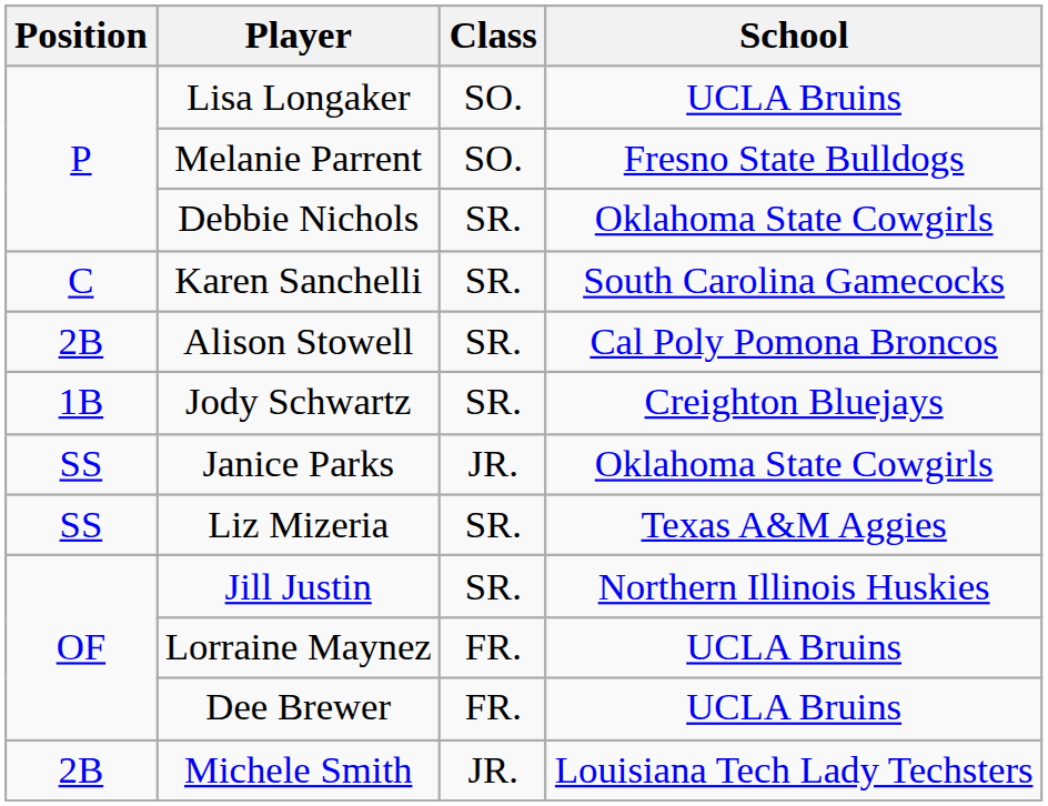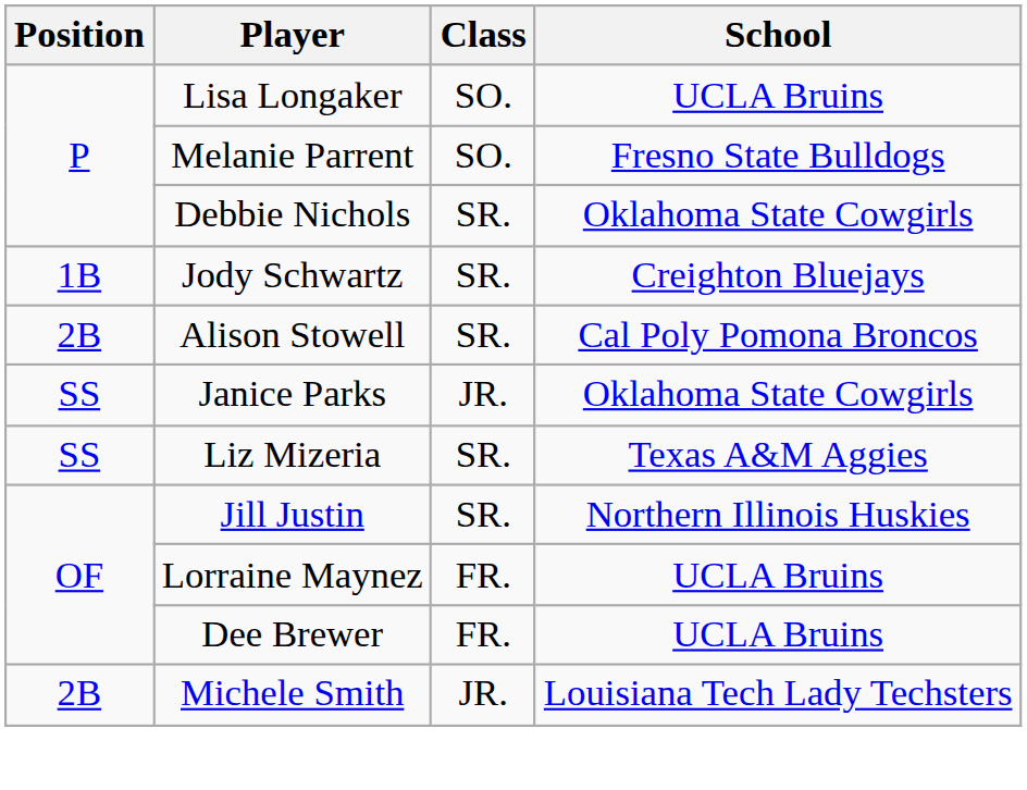 <table class="wikitable">
 <tr>
 <th>Position</th>
 <th>Player</th>
 <th>Class</th>
 <th>School</th>
 </tr>
 <tr align=center>
 <td rowspan=3><a href='#'>P</a></td>
 <td>Lisa Longaker</td>
 <td>SO.</td>
 <td><a href='#'>UCLA Bruins</a></td>
 </tr>
 <tr align=center>
 <td>Melanie Parrent</td>
 <td>SO.</td>
 <td><a href='#'>Fresno State Bulldogs</a></td>
 </tr>
 <tr align=center>
 <td>Debbie Nichols</td>
 <td>SR.</td>
 <td><a href='#'>Oklahoma State Cowgirls</a></td>
 </tr>
 <tr align=center>
-<td rowspan=1><a href='#'>C</a></td>
-<td>Karen Sanchelli</td>
+<td rowspan=1><a href='#'>1B</a></td>
+<td>Jody Schwartz</td>
 <td>SR.</td>
-<td><a href='#'>South Carolina Gamecocks</a></td>
+<td><a href='#'>Creighton Bluejays</a></td>
 </tr>
 <tr align=center>
 <td rowspan=1><a href='#'>2B</a></td>
 <td>Alison Stowell</td>
 <td>SR.</td>
 <td><a href='#'>Cal Poly Pomona Broncos</a></td>
-</tr>
-<tr align=center>
-<td rowspan=1><a href='#'>1B</a></td>
-<td>Jody Schwartz</td>
-<td>SR.</td>
-<td><a href='#'>Creighton Bluejays</a></td>
 </tr>
 <tr align=center>
 <td rowspan=1><a href='#'>SS</a></td>
 <td>Janice Parks</td>
 <td>JR.</td>
 <td><a href='#'>Oklahoma State Cowgirls</a></td>
 </tr>
 <tr align=center>
 <td rowspan=1><a href='#'>SS</a></td>
 <td>Liz Mizeria</td>
 <td>SR.</td>
 <td><a href='#'>Texas A&M Aggies</a></td>
 </tr>
 <tr align=center>
 <td rowspan=3><a href='#'>OF</a></td>
 <td><a href='#'>Jill Justin</a></td>
 <td>SR.</td>
 <td><a href='#'>Northern Illinois Huskies</a></td>
 </tr>
 <tr align=center>
 <td>Lorraine Maynez</td>
 <td>FR.</td>
 <td><a href='#'>UCLA Bruins</a></td>
 </tr>
 <tr align=center>
 <td>Dee Brewer</td>
 <td>FR.</td>
 <td><a href='#'>UCLA Bruins</a></td>
 </tr>
 <tr align=center>
 <td rowspan=1><a href='#'>2B</a></td>
 <td><a href='#'>Michele Smith</a></td>
 <td>JR.</td>
 <td><a href='#'>Louisiana Tech Lady Techsters</a></td>
 </tr>
 </table>
